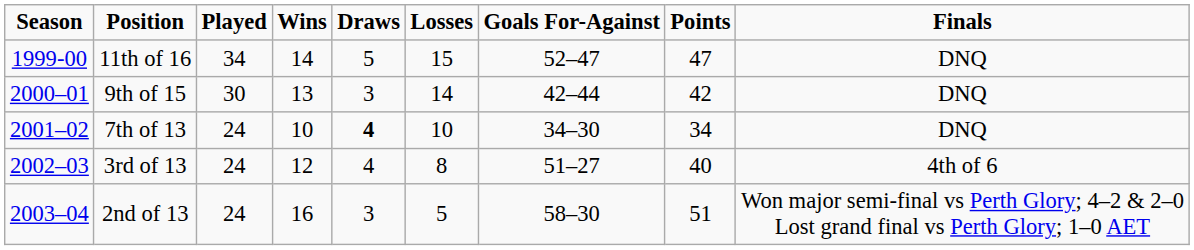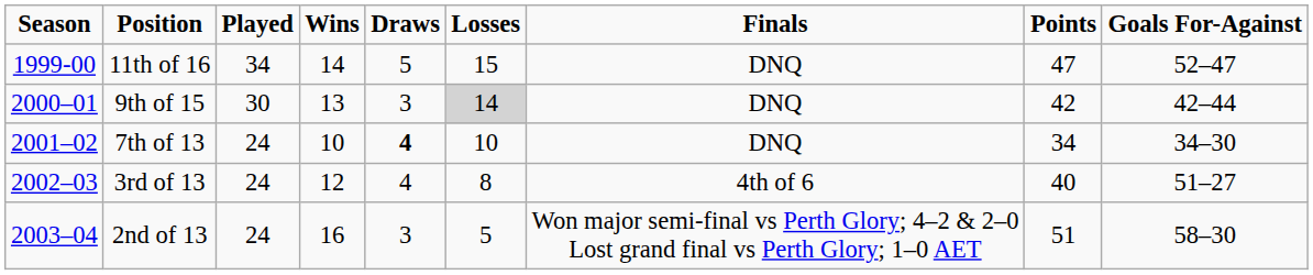 <table class="wikitable" style="text-align: center;">
 <tr>
 <td><strong>Season</strong></td>
 <td><strong>Position</strong></td>
 <td><strong>Played</strong></td>
 <td><strong>Wins</strong></td>
 <td><strong>Draws</strong></td>
 <td><strong>Losses</strong></td>
+<td><strong>Finals</strong></td>
+<td><strong>Points</strong></td>
 <td><strong>Goals For-Against</strong></td>
-<td><strong>Points</strong></td>
-<td><strong>Finals</strong></td>
 </tr>
 <tr>
 <td><a href='#'>1999-00</a></td>
 <td>11th of 16</td>
 <td>34</td>
 <td>14</td>
 <td>5</td>
 <td>15</td>
+<td>DNQ</td>
+<td>47</td>
 <td>52–47</td>
-<td>47</td>
-<td>DNQ</td>
 </tr>
 <tr>
 <td><a href='#'>2000–01</a></td>
 <td>9th of 15</td>
 <td>30</td>
 <td>13</td>
 <td>3</td>
-<td>14</td>
+<td style="background: lightgrey;">14</td>
+<td>DNQ</td>
+<td>42</td>
 <td>42–44</td>
-<td>42</td>
-<td>DNQ</td>
 </tr>
 <tr>
 <td><a href='#'>2001–02</a></td>
 <td>7th of 13</td>
 <td>24</td>
 <td>10</td>
 <td><strong>4</strong></td>
 <td>10</td>
+<td>DNQ</td>
+<td>34</td>
 <td>34–30</td>
-<td>34</td>
-<td>DNQ</td>
 </tr>
 <tr>
 <td><a href='#'>2002–03</a></td>
 <td>3rd of 13</td>
 <td>24</td>
 <td>12</td>
 <td>4</td>
 <td>8</td>
+<td>4th of 6 </td>
+<td>40</td>
 <td>51–27</td>
-<td>40</td>
-<td>4th of 6 </td>
 </tr>
 <tr>
 <td><a href='#'>2003–04</a></td>
 <td>2nd of 13</td>
 <td>24</td>
 <td>16</td>
 <td>3</td>
 <td>5</td>
+<td>Won major semi-final vs <a href='#'>Perth Glory</a>; 4–2 & 2–0 <br> Lost grand final vs <a href='#'>Perth Glory</a>; 1–0 <a href='#'>AET</a></td>
+<td>51</td>
 <td>58–30</td>
-<td>51</td>
-<td>Won major semi-final vs <a href='#'>Perth Glory</a>; 4–2 & 2–0 <br> Lost grand final vs <a href='#'>Perth Glory</a>; 1–0 <a href='#'>AET</a></td>
 </tr>
 </table>
